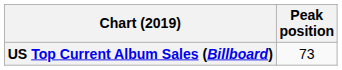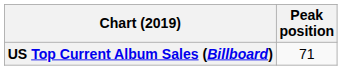 <table class="wikitable plainrowheaders" style="text-align:center">
 <tr>
 <th scope="col">Chart (2019)</th>
 <th scope="col">Peak<br> position</th>
 </tr>
 <tr>
 <th scope="row">US <a href='#'>Top Current Album Sales</a> (<a href='#'><em>Billboard</em></a>)</th>
-<td>73</td>
+<td>71</td>
 </tr>
 </table>
